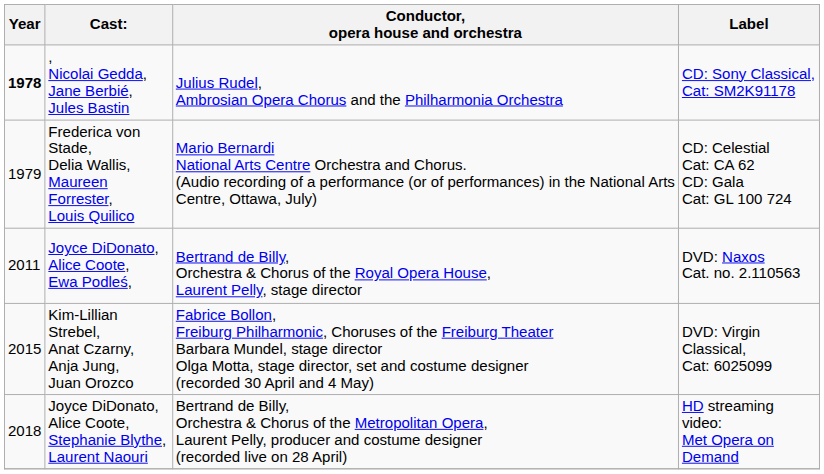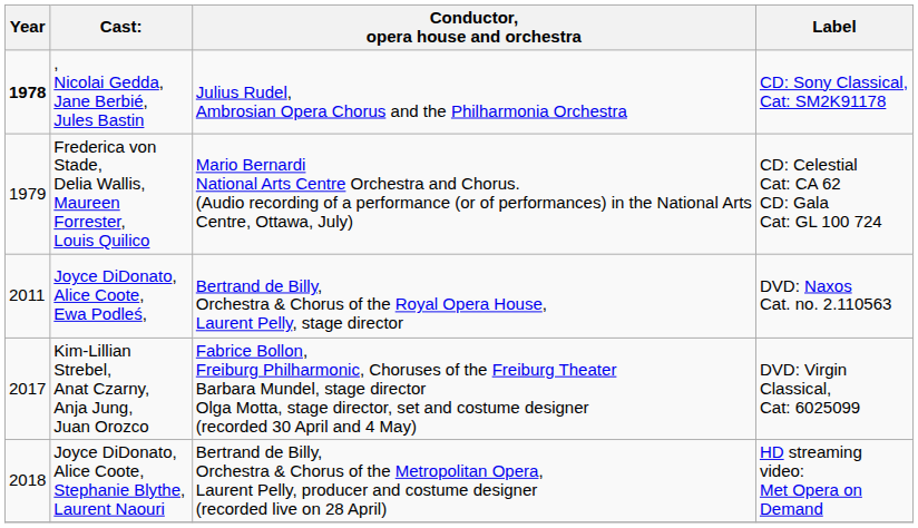 <table class="wikitable">
 <tr>
 <th style="vertical-align=bottom;">Year</th>
 <th>Cast:</th>
 <th style="vertical-align=bottom;">Conductor,<br>opera house and orchestra</th>
 <th style="vertical-align=bottom;">Label</th>
 </tr>
 <tr>
 <td><strong>1978</strong></td>
 <td>,<br><a href='#'>Nicolai Gedda</a>,<br><a href='#'>Jane Berbié</a>,<br><a href='#'>Jules Bastin</a></td>
 <td><br><a href='#'>Julius Rudel</a>,<br><a href='#'>Ambrosian Opera Chorus</a> and the <a href='#'>Philharmonia Orchestra</a></td>
 <td><a href='#'>CD: Sony Classical,<br>Cat: SM2K91178</a></td>
 </tr>
 <tr>
 <td>1979</td>
 <td>Frederica von Stade,<br>Delia Wallis,<br><a href='#'>Maureen Forrester</a>,<br><a href='#'>Louis Quilico</a></td>
 <td><a href='#'>Mario Bernardi</a><br><a href='#'>National Arts Centre</a> Orchestra and Chorus.<br>(Audio recording of a performance (or of performances) in the National Arts Centre, Ottawa, July)</td>
 <td>CD: Celestial<br>Cat: CA 62<br>CD: Gala<br>Cat: GL 100 724</td>
 </tr>
 <tr>
 <td>2011</td>
 <td><a href='#'>Joyce DiDonato</a>,<br><a href='#'>Alice Coote</a>,<br><a href='#'>Ewa Podleś</a>,<br></td>
 <td><br><a href='#'>Bertrand de Billy</a>,<br>Orchestra & Chorus of the <a href='#'>Royal Opera House</a>,<br><a href='#'>Laurent Pelly</a>, stage director</td>
 <td>DVD: <a href='#'>Naxos</a><br>Cat. no. 2.110563</td>
 </tr>
 <tr>
-<td>2015</td>
+<td>2017</td>
 <td>Kim-Lillian Strebel,<br>Anat Czarny,<br>Anja Jung,<br>Juan Orozco</td>
 <td><a href='#'>Fabrice Bollon</a>,<br><a href='#'>Freiburg Philharmonic</a>, Choruses of the <a href='#'>Freiburg Theater</a><br>Barbara Mundel, stage director<br>Olga Motta, stage director, set and costume designer<br>(recorded 30 April and 4 May)</td>
 <td>DVD: Virgin Classical,<br>Cat: 6025099</td>
 </tr>
 <tr>
 <td>2018</td>
 <td>Joyce DiDonato,<br>Alice Coote,<br><a href='#'>Stephanie Blythe</a>,<br><a href='#'>Laurent Naouri</a></td>
 <td>Bertrand de Billy,<br>Orchestra & Chorus of the <a href='#'>Metropolitan Opera</a>,<br>Laurent Pelly, producer and costume designer<br>(recorded live on 28 April)</td>
 <td><a href='#'>HD</a> streaming video:<br><a href='#'>Met Opera on Demand</a></td>
 </tr>
 <tr>
 </tr>
 </table>
